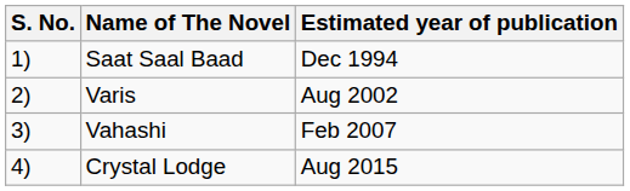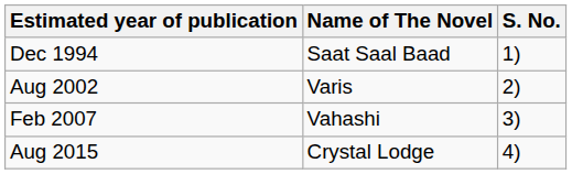 <table class="wikitable">
 <tr>
+<th>Estimated year of publication</th>
+<th>Name of The Novel</th>
 <th>S. No.</th>
-<th>Name of The Novel</th>
-<th>Estimated year of publication</th>
 </tr>
 <tr>
+<td>Dec 1994</td>
+<td>Saat Saal Baad</td>
 <td>1)</td>
-<td>Saat Saal Baad</td>
-<td>Dec 1994</td>
 </tr>
 <tr>
+<td>Aug 2002</td>
+<td>Varis</td>
 <td>2)</td>
-<td>Varis</td>
-<td>Aug 2002</td>
 </tr>
 <tr>
+<td>Feb 2007</td>
+<td>Vahashi</td>
 <td>3)</td>
-<td>Vahashi</td>
-<td>Feb 2007</td>
 </tr>
 <tr>
+<td>Aug 2015</td>
+<td>Crystal Lodge</td>
 <td>4)</td>
-<td>Crystal Lodge</td>
-<td>Aug 2015</td>
 </tr>
 </table>
